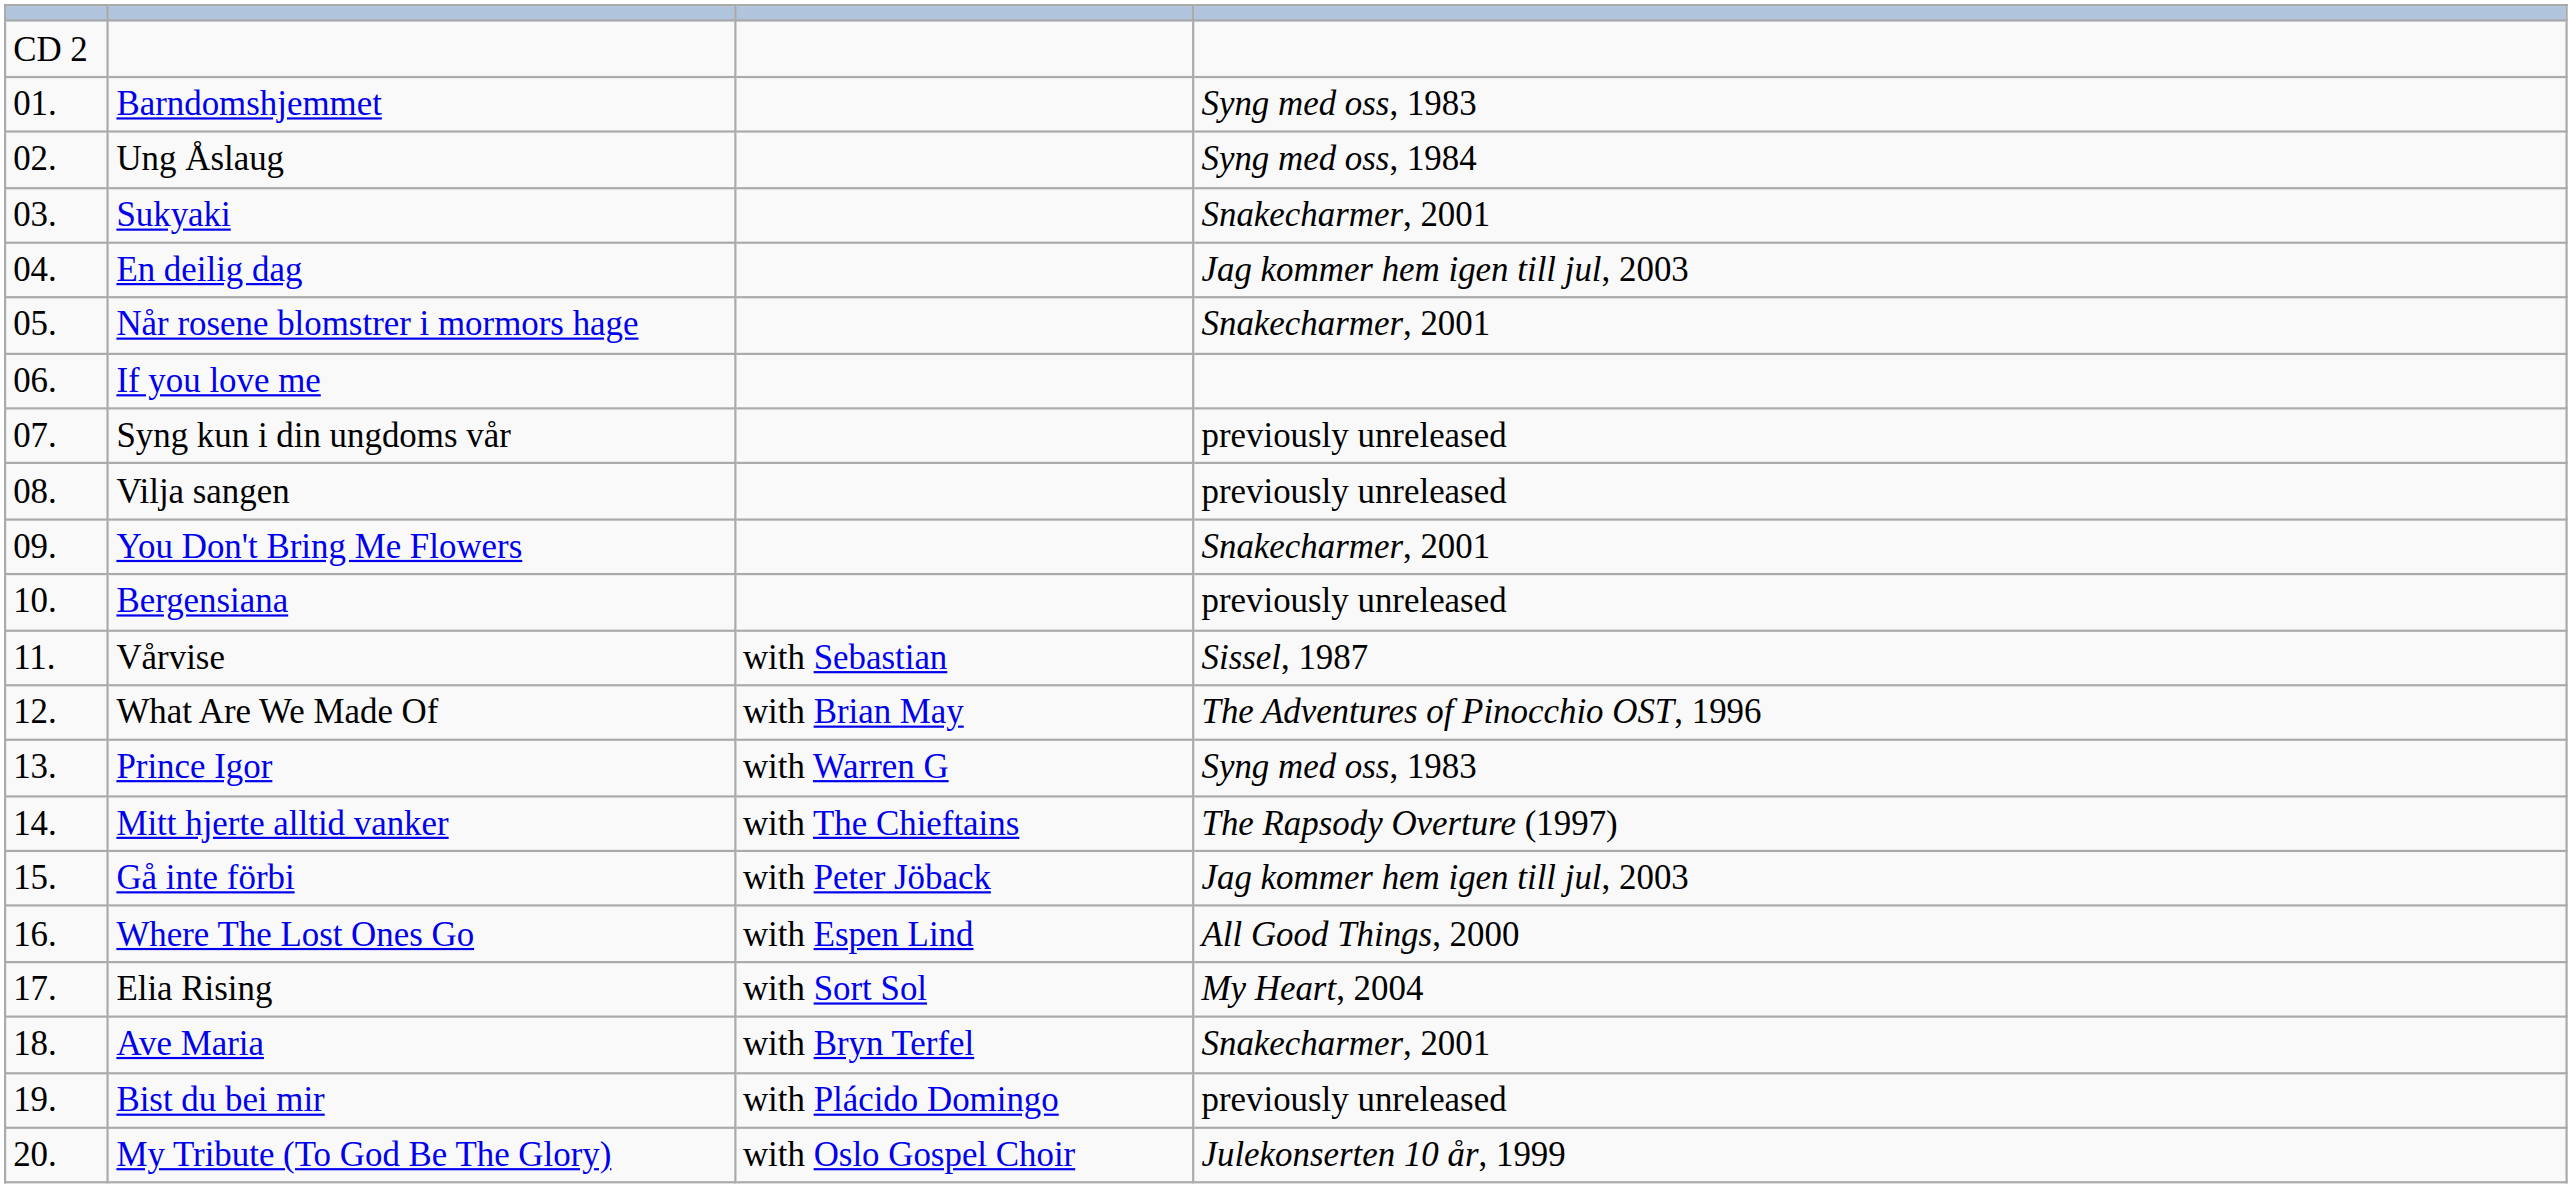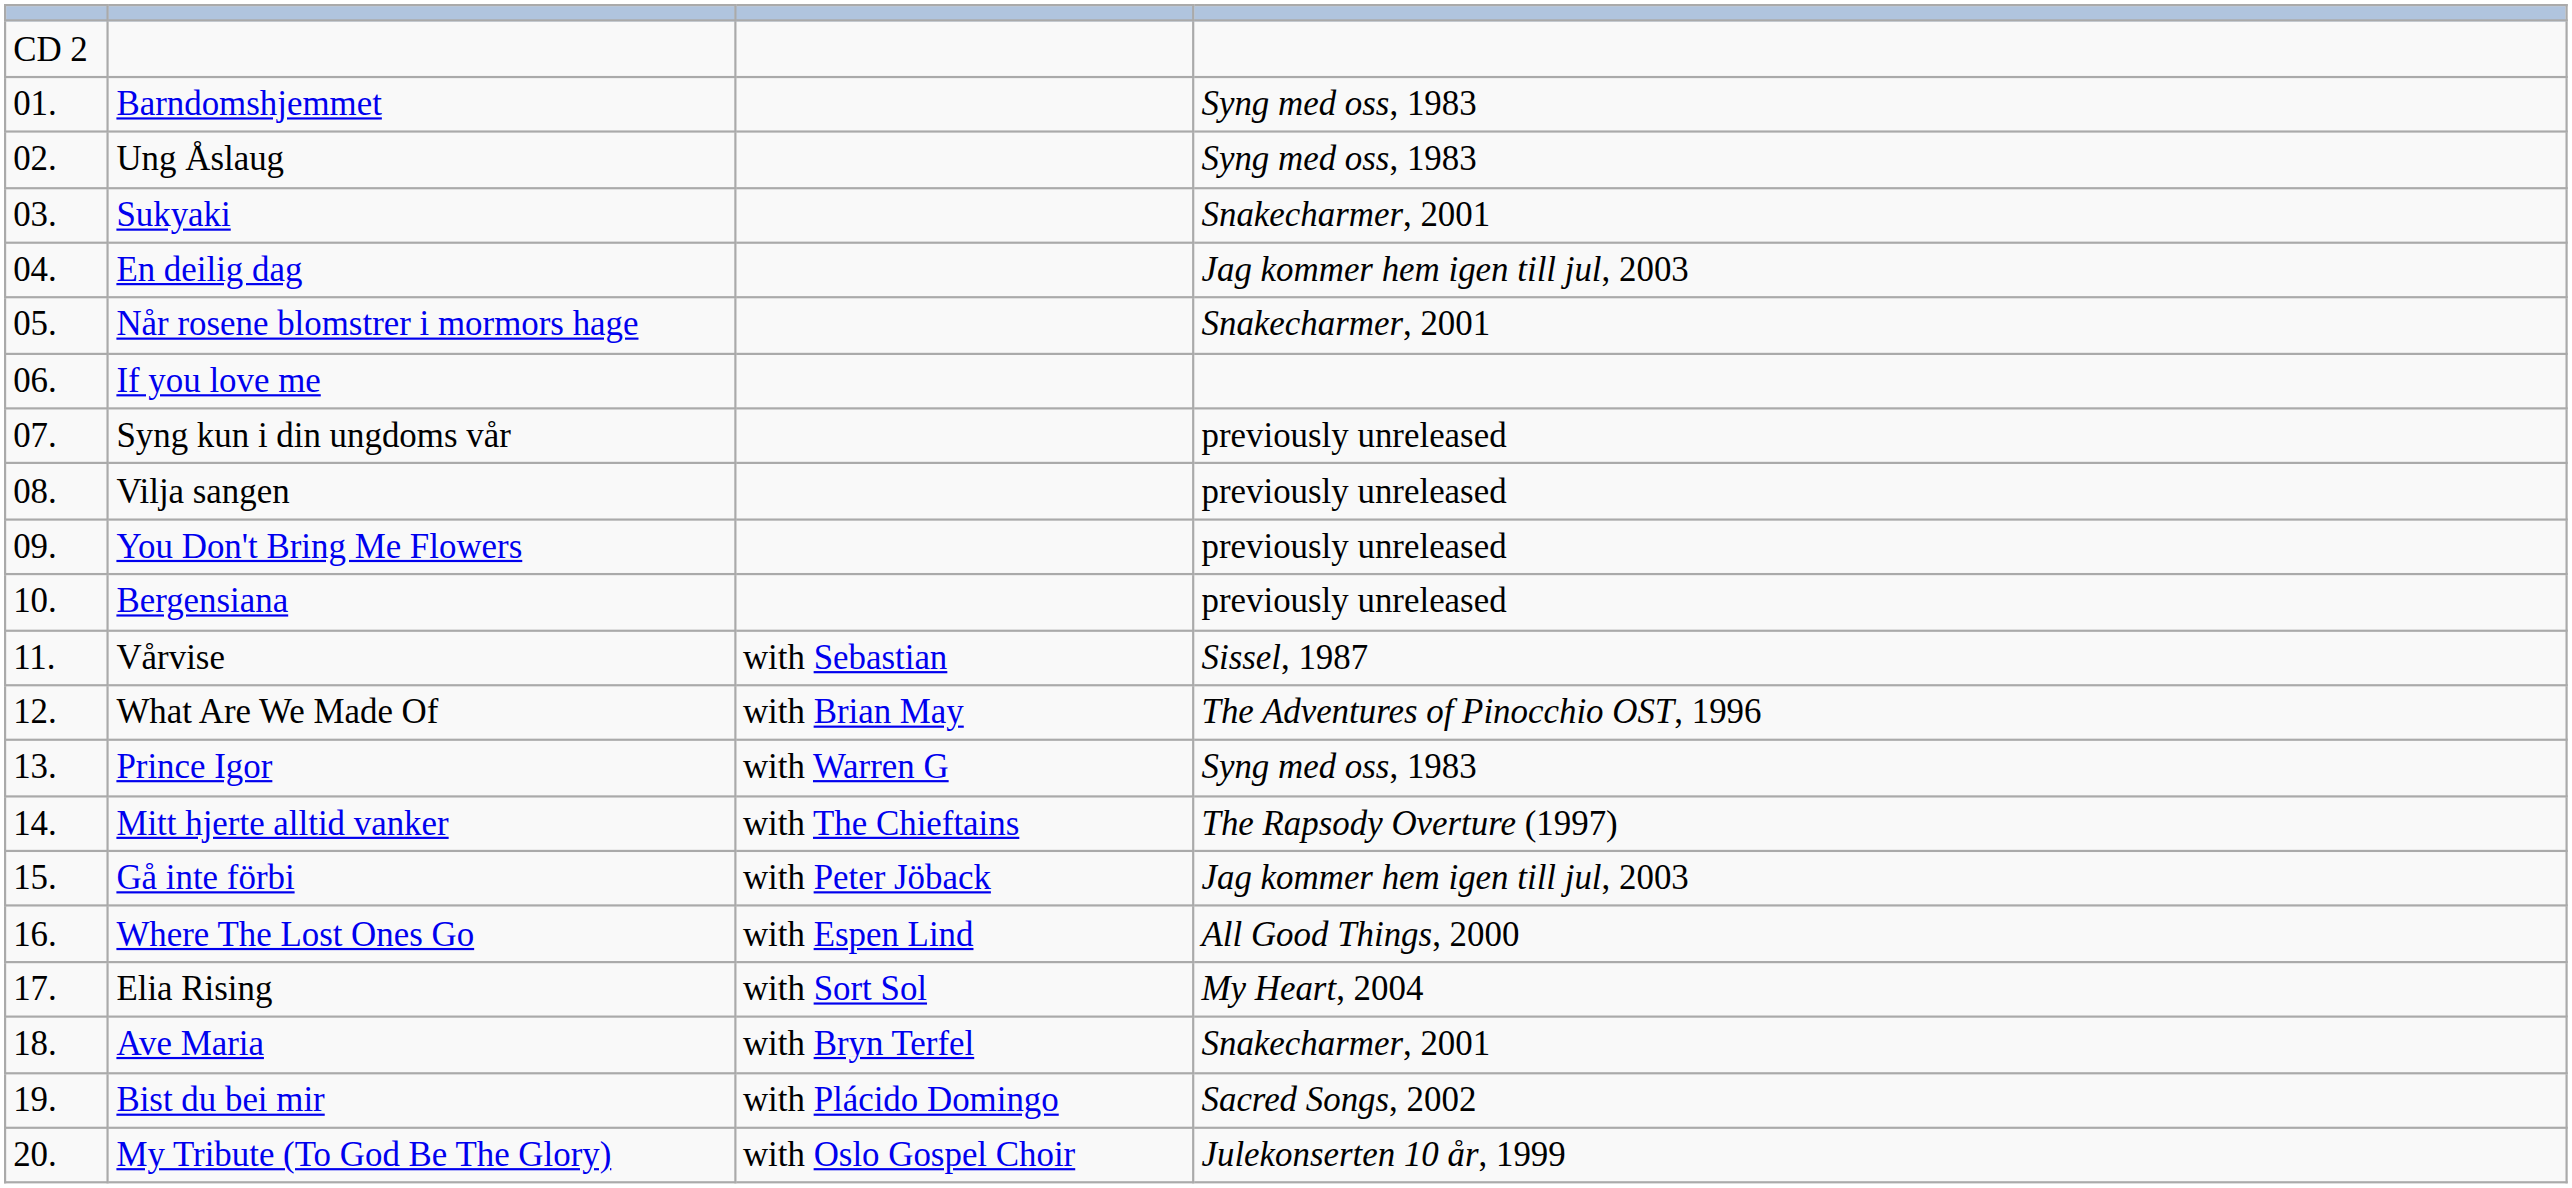 <table class="wikitable">
 <tr>
 <th style="background:#B0C4DE;" width="40"></th>
 <th style="background:#B0C4DE;" width="280"></th>
 <th style="background:#B0C4DE;" width="203"></th>
 <th style="background:#B0C4DE;" width="622"></th>
 </tr>
 <tr>
 <td>CD 2</td>
 <td></td>
 <td></td>
 <td></td>
 </tr>
 <tr>
 <td>01.</td>
 <td><a href='#'>Barndomshjemmet</a></td>
 <td></td>
 <td><em>Syng med oss</em>, 1983</td>
 </tr>
 <tr>
 <td>02.</td>
 <td>Ung Åslaug</td>
 <td></td>
-<td><em>Syng med oss</em>, 1984</td>
+<td><em>Syng med oss</em>, 1983</td>
 </tr>
 <tr>
 <td>03.</td>
 <td><a href='#'>Sukyaki</a></td>
 <td></td>
 <td><em>Snakecharmer</em>, 2001</td>
 </tr>
 <tr>
 <td>04.</td>
 <td><a href='#'>En deilig dag</a></td>
 <td></td>
 <td><em>Jag kommer hem igen till jul</em>, 2003</td>
 </tr>
 <tr>
 <td>05.</td>
 <td><a href='#'>Når rosene blomstrer i mormors hage</a></td>
 <td></td>
 <td><em>Snakecharmer</em>, 2001</td>
 </tr>
 <tr>
 <td>06.</td>
 <td><a href='#'>If you love me</a></td>
 <td></td>
 <td></td>
 </tr>
 <tr>
 <td>07.</td>
 <td>Syng kun i din ungdoms vår</td>
 <td></td>
 <td>previously unreleased</td>
 </tr>
 <tr>
 <td>08.</td>
 <td>Vilja sangen</td>
 <td></td>
 <td>previously unreleased</td>
 </tr>
 <tr>
 <td>09.</td>
 <td><a href='#'>You Don't Bring Me Flowers</a></td>
 <td></td>
-<td><em>Snakecharmer</em>, 2001</td>
+<td>previously unreleased</td>
 </tr>
 <tr>
 <td>10.</td>
 <td><a href='#'>Bergensiana</a></td>
 <td></td>
 <td>previously unreleased</td>
 </tr>
 <tr>
 <td>11.</td>
 <td>Vårvise</td>
 <td>with <a href='#'>Sebastian</a></td>
 <td><em>Sissel</em>, 1987</td>
 </tr>
 <tr>
 <td>12.</td>
 <td>What Are We Made Of</td>
 <td>with <a href='#'>Brian May</a></td>
 <td><em>The Adventures of Pinocchio OST</em>, 1996</td>
 </tr>
 <tr>
 <td>13.</td>
 <td><a href='#'>Prince Igor</a></td>
 <td>with <a href='#'>Warren G</a></td>
 <td><em>Syng med oss</em>, 1983</td>
 </tr>
 <tr>
 <td>14.</td>
 <td><a href='#'>Mitt hjerte alltid vanker</a></td>
 <td>with <a href='#'>The Chieftains</a></td>
 <td><em>The Rapsody Overture</em> (1997)</td>
 </tr>
 <tr>
 <td>15.</td>
 <td><a href='#'>Gå inte förbi</a></td>
 <td>with <a href='#'>Peter Jöback</a></td>
 <td><em>Jag kommer hem igen till jul</em>, 2003</td>
 </tr>
 <tr>
 <td>16.</td>
 <td><a href='#'>Where The Lost Ones Go</a></td>
 <td>with <a href='#'>Espen Lind</a></td>
 <td><em>All Good Things</em>, 2000</td>
 </tr>
 <tr>
 <td>17.</td>
 <td>Elia Rising</td>
 <td>with <a href='#'>Sort Sol</a></td>
 <td><em>My Heart</em>, 2004</td>
 </tr>
 <tr>
 <td>18.</td>
 <td><a href='#'>Ave Maria</a></td>
 <td>with <a href='#'>Bryn Terfel</a></td>
 <td><em>Snakecharmer</em>, 2001</td>
 </tr>
 <tr>
 <td>19.</td>
 <td><a href='#'>Bist du bei mir</a></td>
 <td>with <a href='#'>Plácido Domingo</a></td>
-<td>previously unreleased</td>
+<td><em>Sacred Songs</em>, 2002</td>
 </tr>
 <tr>
 <td>20.</td>
 <td><a href='#'>My Tribute (To God Be The Glory)</a></td>
 <td>with <a href='#'>Oslo Gospel Choir</a></td>
 <td><em>Julekonserten 10 år</em>, 1999</td>
 </tr>
 </table>
